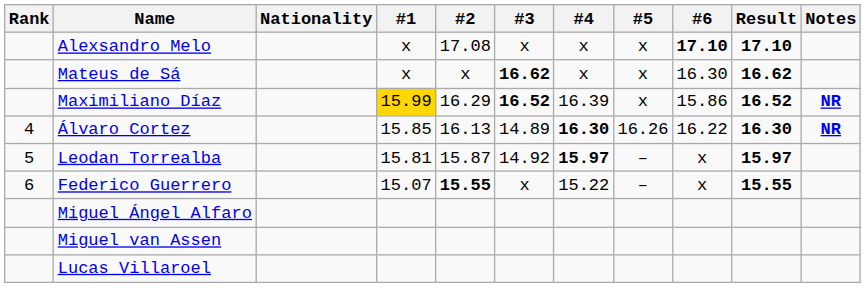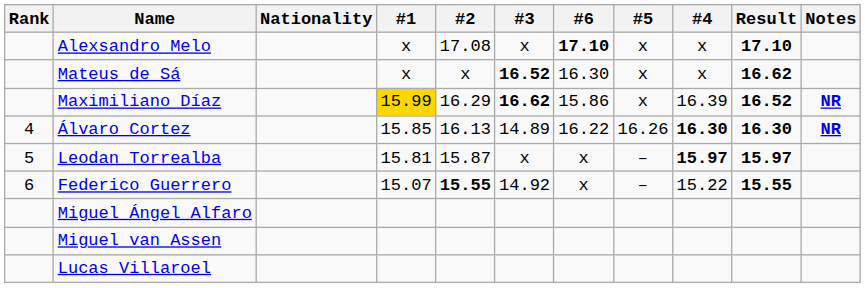 <table class="wikitable sortable" style="text-align:center">
 <tr>
 <th>Rank</th>
 <th>Name</th>
 <th>Nationality</th>
 <th>#1</th>
 <th>#2</th>
 <th>#3</th>
+<th>#6</th>
+<th>#5</th>
 <th>#4</th>
-<th>#5</th>
-<th>#6</th>
 <th>Result</th>
 <th>Notes</th>
 </tr>
 <tr>
 <td></td>
 <td align=left><a href='#'>Alexsandro Melo</a></td>
 <td align=left></td>
 <td>x</td>
 <td>17.08</td>
 <td>x</td>
+<td><strong>17.10</strong></td>
 <td>x</td>
 <td>x</td>
-<td><strong>17.10</strong></td>
 <td><strong>17.10</strong></td>
 <td></td>
 </tr>
 <tr>
 <td></td>
 <td align=left><a href='#'>Mateus de Sá</a></td>
 <td align=left></td>
 <td>x</td>
 <td>x</td>
-<td><strong>16.62</strong></td>
+<td><strong>16.52</strong></td>
+<td>16.30</td>
 <td>x</td>
 <td>x</td>
-<td>16.30</td>
 <td><strong>16.62</strong></td>
 <td></td>
 </tr>
 <tr>
 <td></td>
 <td align=left><a href='#'>Maximiliano Díaz</a></td>
 <td align=left></td>
 <td style="background: gold;">15.99</td>
 <td>16.29</td>
-<td><strong>16.52</strong></td>
+<td><strong>16.62</strong></td>
+<td>15.86</td>
+<td>x</td>
 <td>16.39</td>
-<td>x</td>
-<td>15.86</td>
 <td><strong>16.52</strong></td>
 <td><strong><a href='#'>NR</a></strong></td>
 </tr>
 <tr>
 <td>4</td>
 <td align=left><a href='#'>Álvaro Cortez</a></td>
 <td align=left></td>
 <td>15.85</td>
 <td>16.13</td>
 <td>14.89</td>
+<td>16.22</td>
+<td>16.26</td>
 <td><strong>16.30</strong></td>
-<td>16.26</td>
-<td>16.22</td>
 <td><strong>16.30</strong></td>
 <td><strong><a href='#'>NR</a></strong></td>
 </tr>
 <tr>
 <td>5</td>
 <td align=left><a href='#'>Leodan Torrealba</a></td>
 <td align=left></td>
 <td>15.81</td>
 <td>15.87</td>
-<td>14.92</td>
+<td>x</td>
+<td>x</td>
+<td>–</td>
 <td><strong>15.97</strong></td>
-<td>–</td>
-<td>x</td>
 <td><strong>15.97</strong></td>
 <td></td>
 </tr>
 <tr>
 <td>6</td>
 <td align=left><a href='#'>Federico Guerrero</a></td>
 <td align=left></td>
 <td>15.07</td>
 <td><strong>15.55</strong></td>
+<td>14.92</td>
 <td>x</td>
+<td>–</td>
 <td>15.22</td>
-<td>–</td>
-<td>x</td>
 <td><strong>15.55</strong></td>
 <td></td>
 </tr>
 <tr>
 <td></td>
 <td align=left><a href='#'>Miguel Ángel Alfaro</a></td>
 <td align=left></td>
 <td></td>
 <td></td>
 <td></td>
 <td></td>
 <td></td>
 <td></td>
 <td><strong></strong></td>
 <td></td>
 </tr>
 <tr>
 <td></td>
 <td align=left><a href='#'>Miguel van Assen</a></td>
 <td align=left></td>
 <td></td>
 <td></td>
 <td></td>
 <td></td>
 <td></td>
 <td></td>
 <td><strong></strong></td>
 <td></td>
 </tr>
 <tr>
 <td></td>
 <td align=left><a href='#'>Lucas Villaroel</a></td>
 <td align=left></td>
 <td></td>
 <td></td>
 <td></td>
 <td></td>
 <td></td>
 <td></td>
 <td><strong></strong></td>
 <td></td>
 </tr>
 </table>
